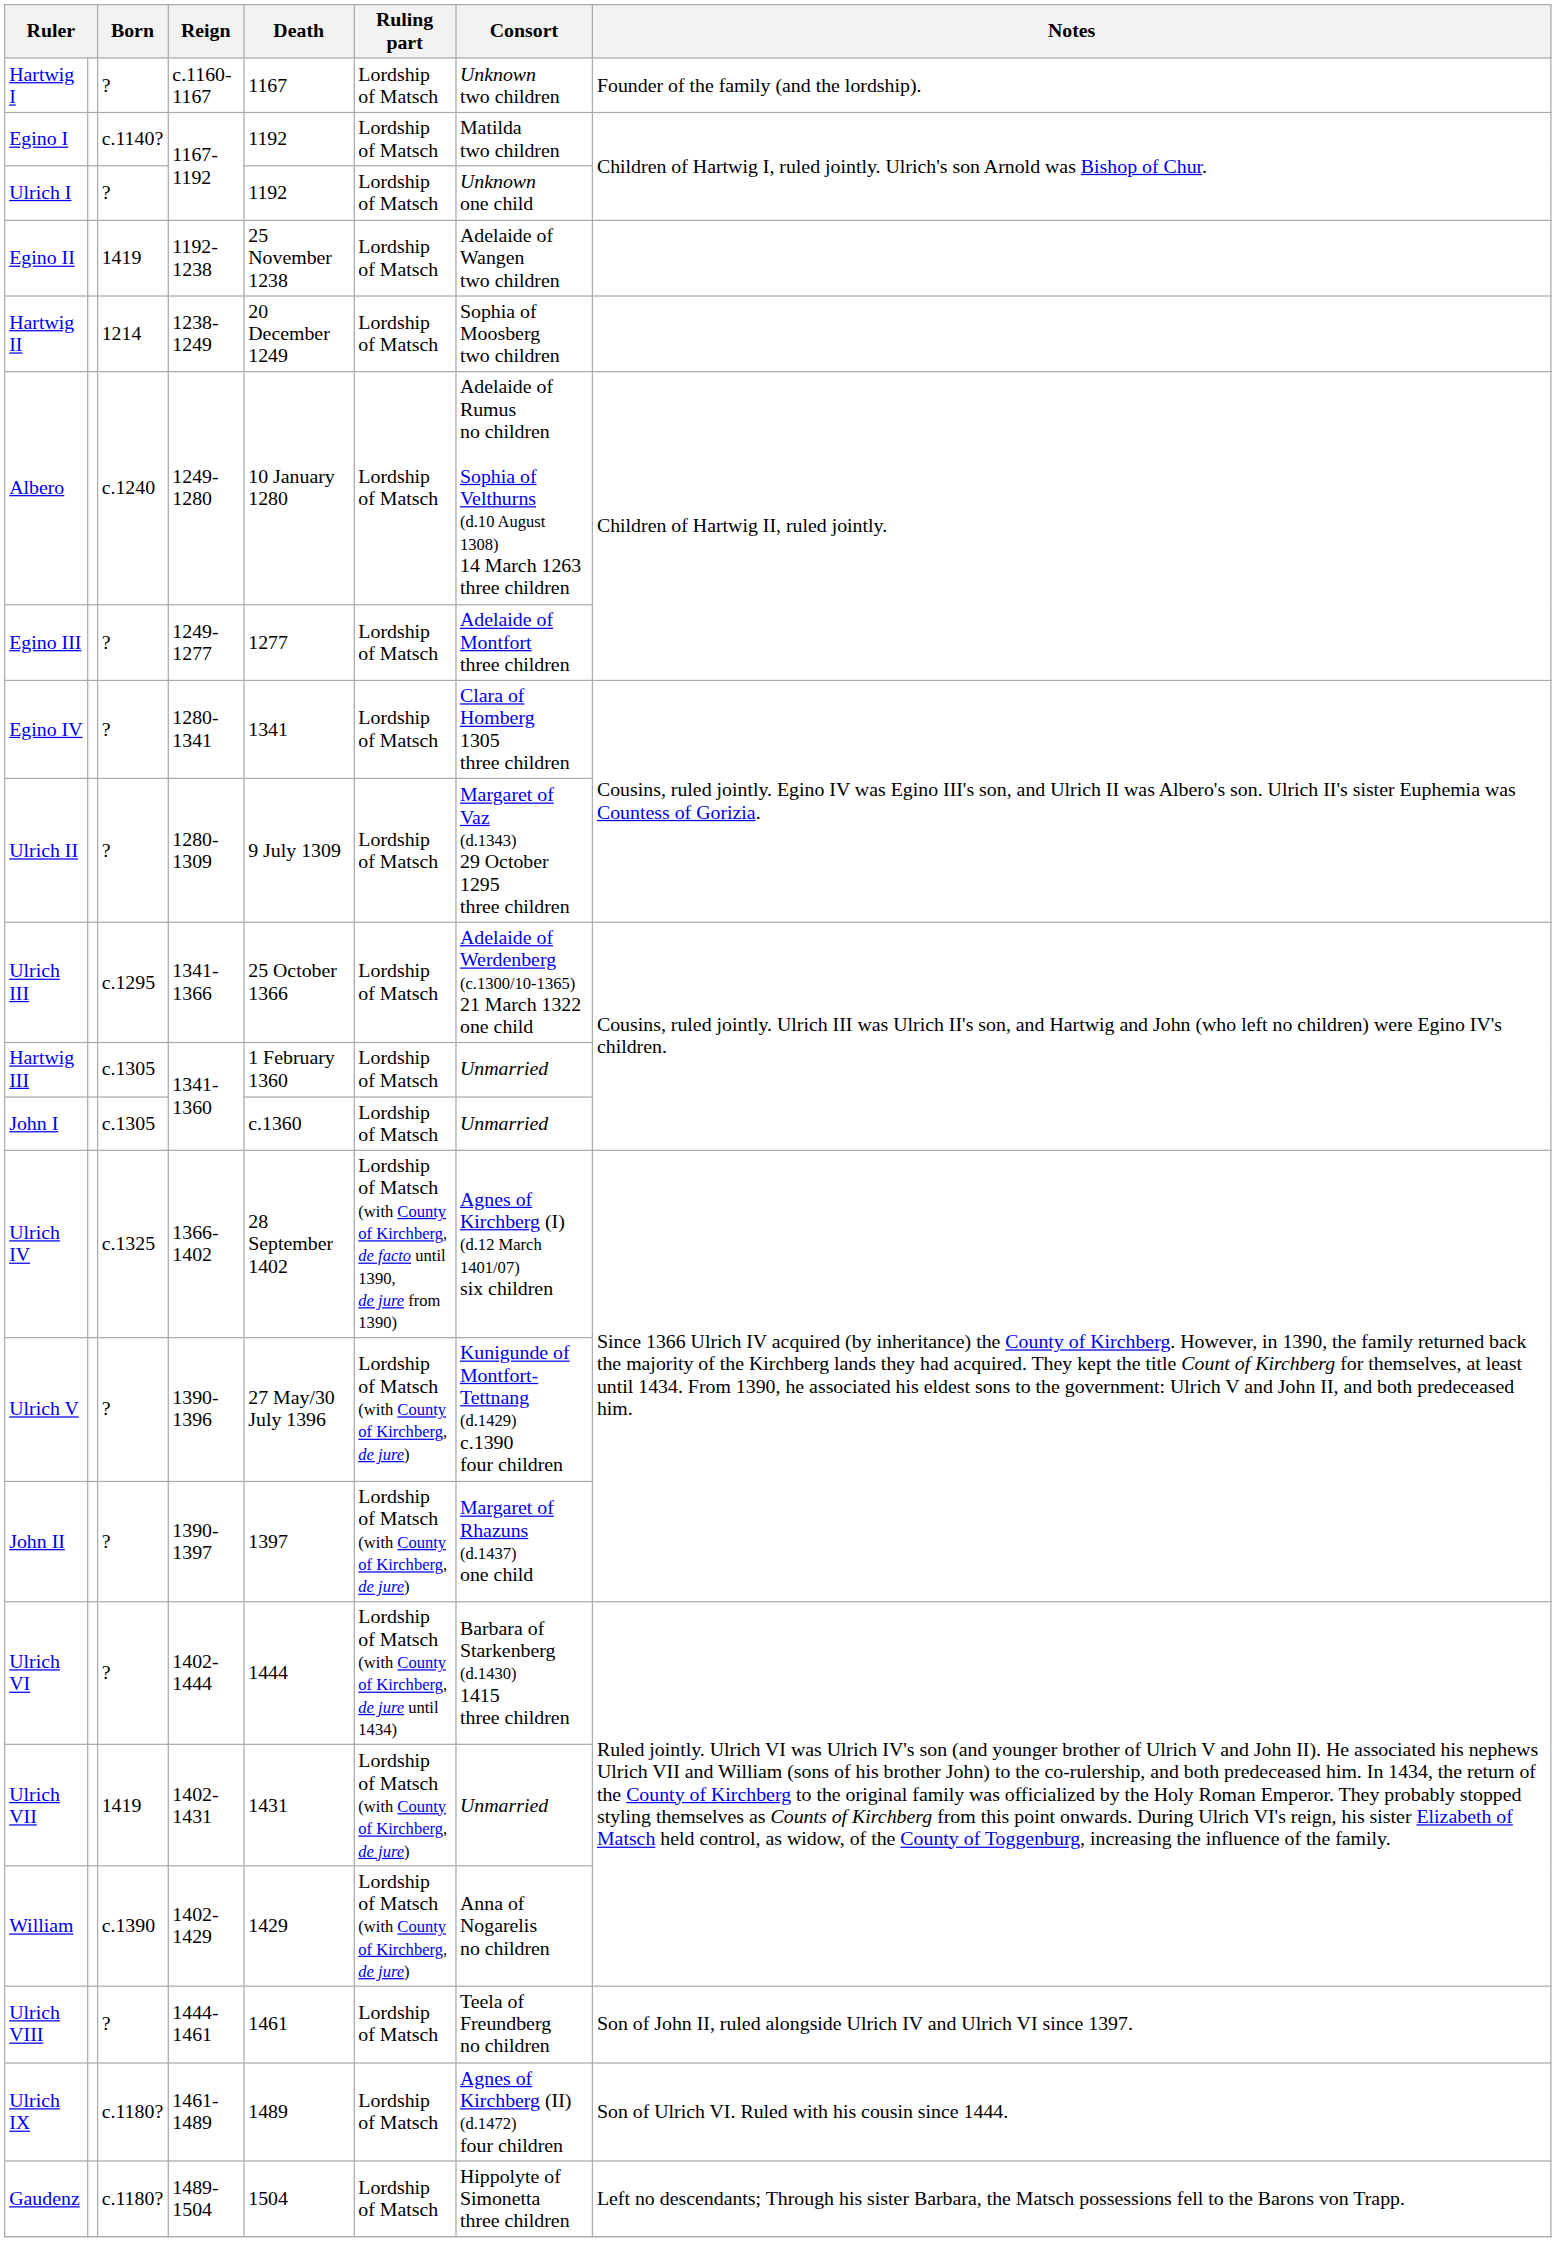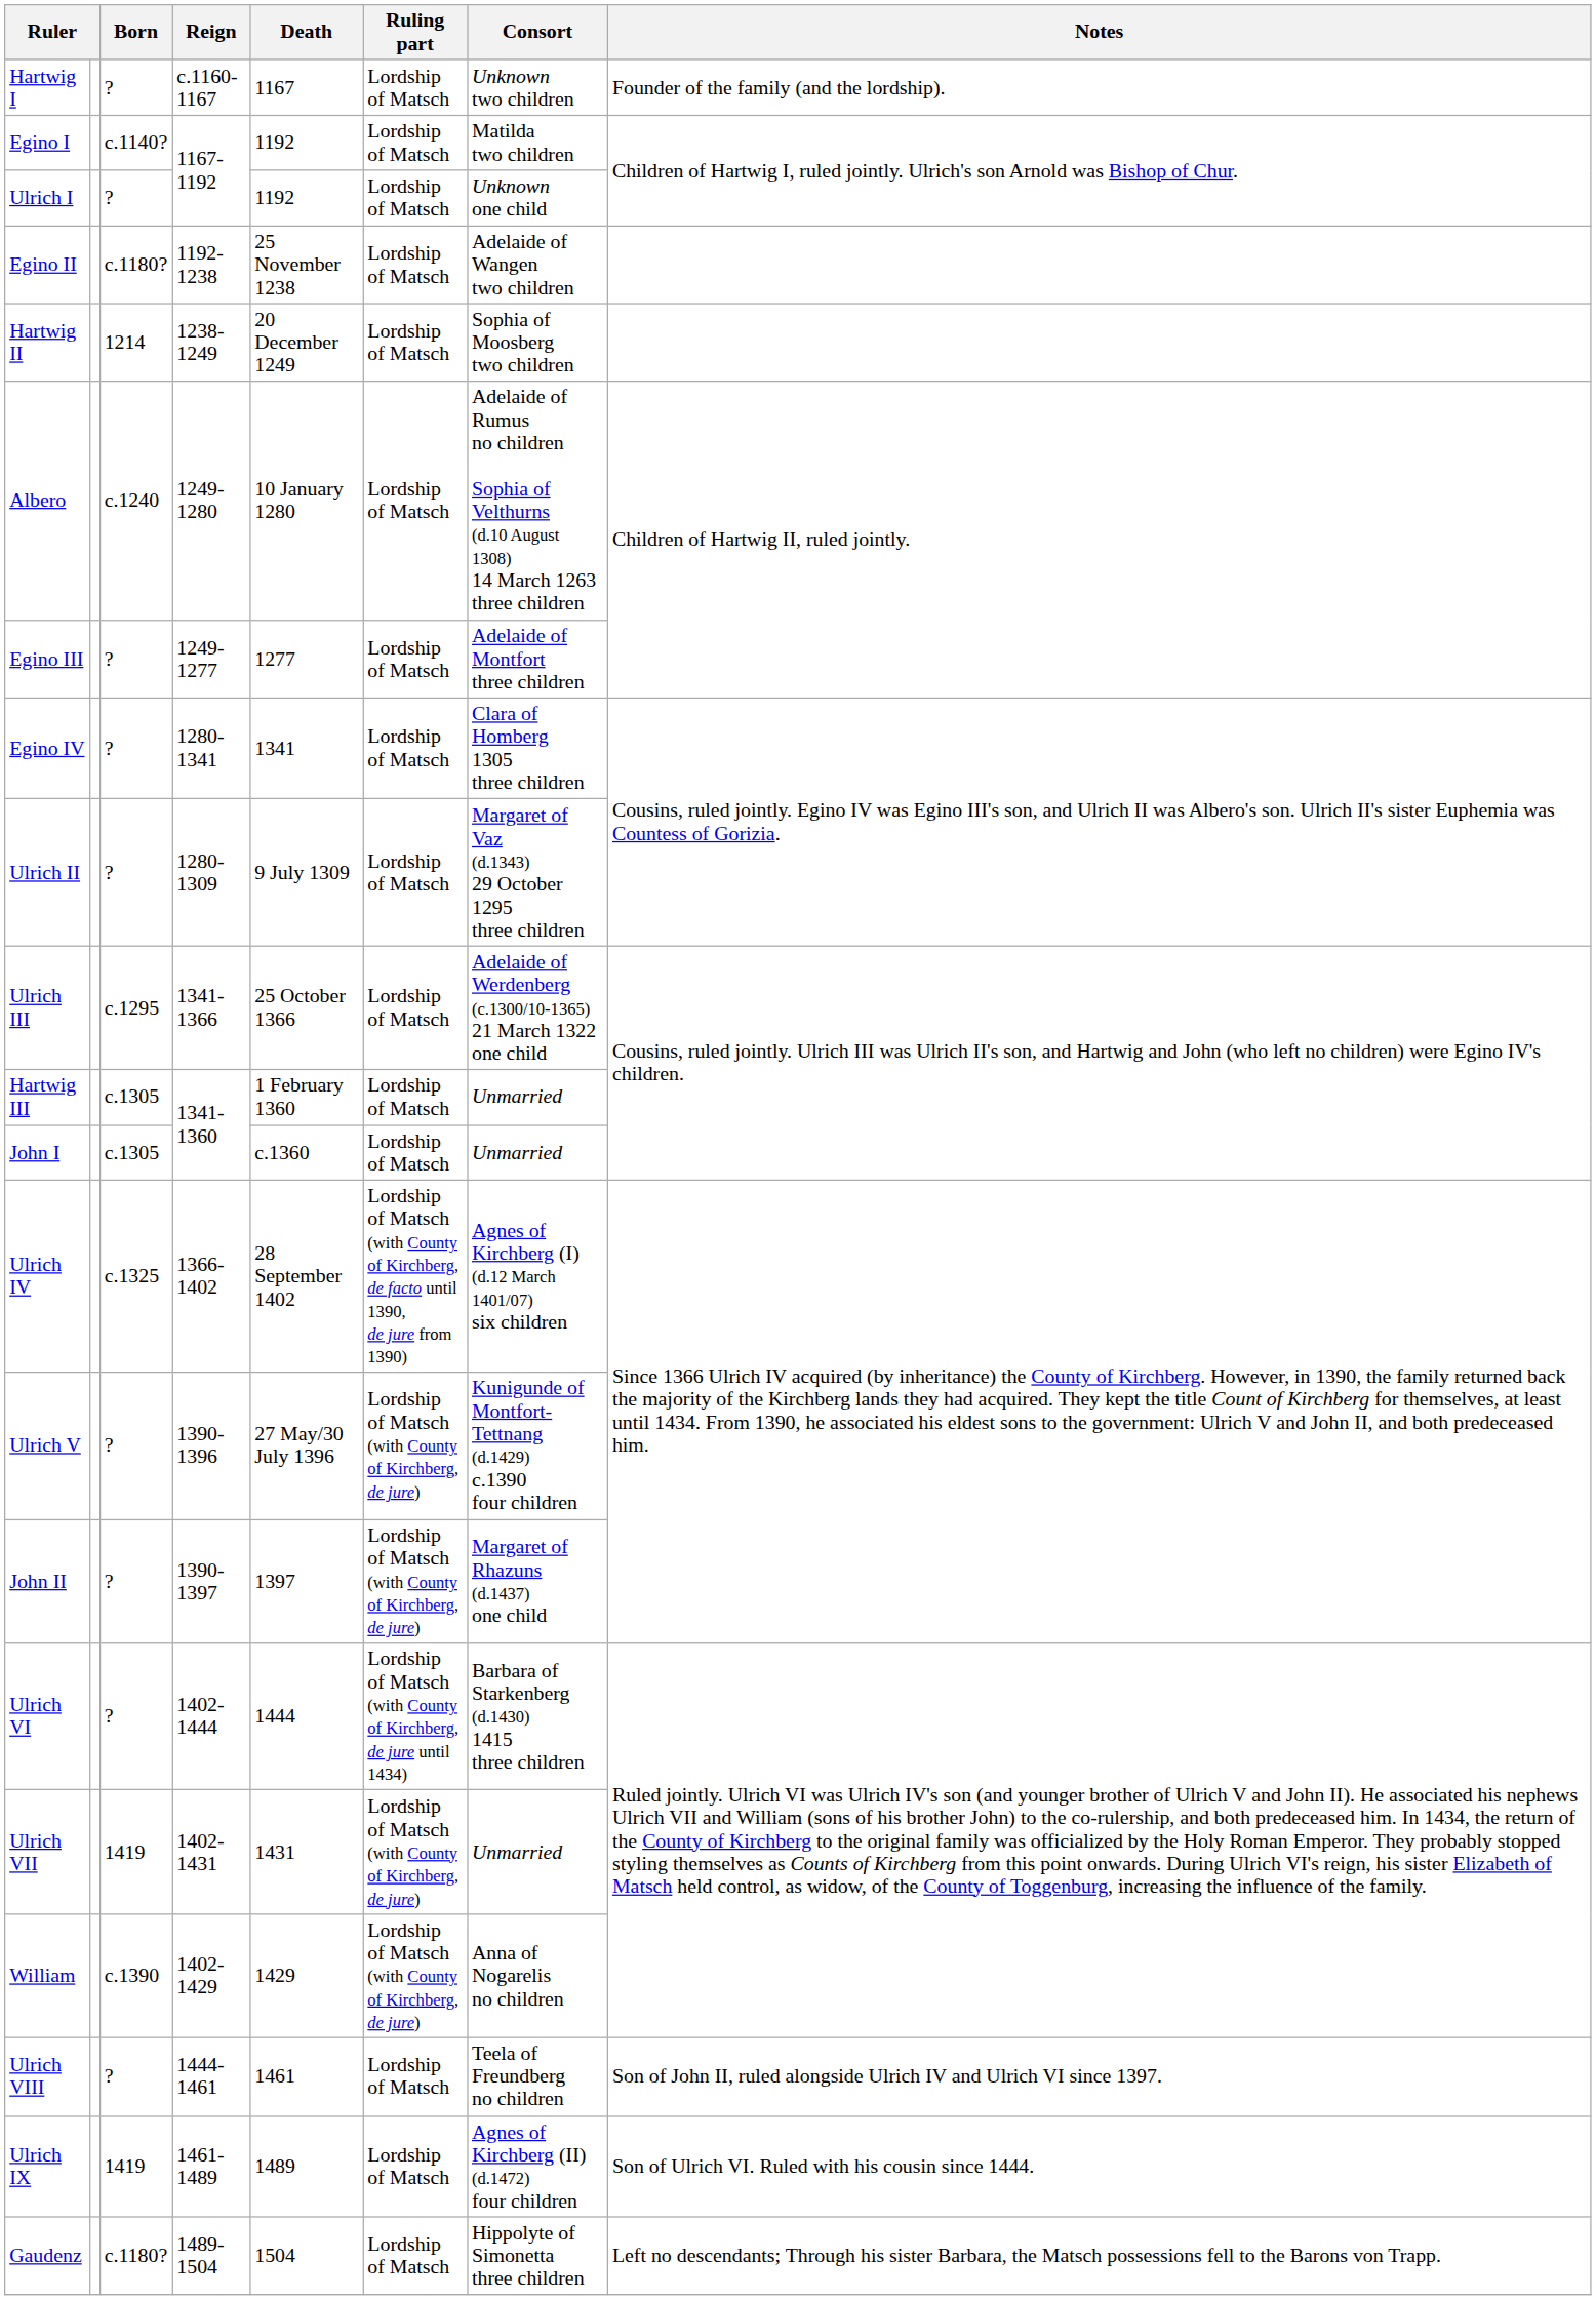 <table class="wikitable">
 <tr>
 <th colspan=2>Ruler</th>
 <th>Born</th>
 <th>Reign</th>
 <th>Death</th>
 <th>Ruling part</th>
 <th>Consort</th>
 <th>Notes</th>
 </tr>
 <tr style="background:#fff;">
 <td><a href='#'>Hartwig I</a></td>
 <td></td>
 <td>?</td>
 <td>c.1160-1167</td>
 <td>1167</td>
 <td>Lordship of Matsch</td>
 <td><em>Unknown</em><br>two children</td>
 <td>Founder of the family (and the lordship).</td>
 </tr>
 <tr style="background:#fff;">
 <td><a href='#'>Egino I</a></td>
 <td></td>
 <td>c.1140?</td>
 <td rowspan="2">1167-1192</td>
 <td>1192</td>
 <td>Lordship of Matsch</td>
 <td>Matilda<br>two children</td>
 <td rowspan="2">Children of Hartwig I, ruled jointly. Ulrich's son Arnold was <a href='#'>Bishop of Chur</a>.</td>
 </tr>
 <tr style="background:#fff;">
 <td><a href='#'>Ulrich I</a></td>
 <td></td>
 <td>?</td>
 <td>1192</td>
 <td>Lordship of Matsch</td>
 <td><em>Unknown</em><br>one child</td>
 </tr>
 <tr style="background:#fff;">
 <td><a href='#'>Egino II</a></td>
 <td></td>
-<td>1419</td>
+<td>c.1180?</td>
 <td>1192-1238</td>
 <td>25 November 1238</td>
 <td>Lordship of Matsch</td>
 <td>Adelaide of Wangen<br>two children</td>
 <td></td>
 </tr>
 <tr style="background:#fff;">
 <td><a href='#'>Hartwig II</a></td>
 <td></td>
 <td>1214</td>
 <td>1238-1249</td>
 <td>20 December 1249</td>
 <td>Lordship of Matsch</td>
 <td>Sophia of Moosberg<br>two children</td>
 <td></td>
 </tr>
 <tr style="background:#fff;">
 <td><a href='#'>Albero</a></td>
 <td></td>
 <td>c.1240</td>
 <td>1249-1280</td>
 <td>10 January 1280</td>
 <td>Lordship of Matsch</td>
 <td>Adelaide of Rumus<br>no children<br><br><a href='#'>Sophia of Velthurns</a><br><small>(d.10 August 1308)</small><br>14 March 1263<br>three children</td>
 <td rowspan="2">Children of Hartwig II, ruled jointly.</td>
 </tr>
 <tr style="background:#fff;">
 <td><a href='#'>Egino III</a></td>
 <td></td>
 <td>?</td>
 <td>1249-1277</td>
 <td>1277</td>
 <td>Lordship of Matsch</td>
 <td><a href='#'>Adelaide of Montfort</a><br>three children</td>
 </tr>
 <tr style="background:#fff;">
 <td><a href='#'>Egino IV</a></td>
 <td></td>
 <td>?</td>
 <td>1280-1341</td>
 <td>1341</td>
 <td>Lordship of Matsch</td>
 <td><a href='#'>Clara of Homberg</a><br>1305<br>three children</td>
 <td rowspan="2">Cousins, ruled jointly. Egino IV was Egino III's son, and Ulrich II was Albero's son. Ulrich II's sister Euphemia was <a href='#'>Countess of Gorizia</a>.</td>
 </tr>
 <tr style="background:#fff;">
 <td><a href='#'>Ulrich II</a></td>
 <td></td>
 <td>?</td>
 <td>1280-1309</td>
 <td>9 July 1309</td>
 <td>Lordship of Matsch</td>
 <td><a href='#'>Margaret of Vaz</a><br><small>(d.1343)</small><br>29 October 1295<br>three children</td>
 </tr>
 <tr style="background:#fff;">
 <td><a href='#'>Ulrich III</a></td>
 <td></td>
 <td>c.1295</td>
 <td>1341-1366</td>
 <td>25 October 1366</td>
 <td>Lordship of Matsch</td>
 <td><a href='#'>Adelaide of Werdenberg</a><br><small>(c.1300/10-1365)</small><br>21 March 1322<br>one child</td>
 <td rowspan="3">Cousins, ruled jointly. Ulrich III was Ulrich II's son, and Hartwig and John (who left no children) were Egino IV's children.</td>
 </tr>
 <tr style="background:#fff;">
 <td><a href='#'>Hartwig III</a></td>
 <td></td>
 <td>c.1305</td>
 <td rowspan="2">1341-1360</td>
 <td>1 February 1360</td>
 <td>Lordship of Matsch</td>
 <td><em>Unmarried</em></td>
 </tr>
 <tr style="background:#fff;">
 <td><a href='#'>John I</a></td>
 <td></td>
 <td>c.1305</td>
 <td>c.1360</td>
 <td>Lordship of Matsch</td>
 <td><em>Unmarried</em></td>
 </tr>
 <tr style="background:#fff;">
 <td><a href='#'>Ulrich IV</a></td>
 <td></td>
 <td>c.1325</td>
 <td>1366-1402</td>
 <td>28 September 1402</td>
 <td>Lordship of Matsch<br><small>(with <a href='#'>County of Kirchberg</a>,<br><em><a href='#'>de facto</a></em> until 1390,<br><em><a href='#'>de jure</a></em> from 1390)</small></td>
 <td><a href='#'>Agnes of Kirchberg</a> (I)<br><small>(d.12 March 1401/07)</small><br>six children</td>
 <td rowspan="3">Since 1366 Ulrich IV acquired (by inheritance) the <a href='#'>County of Kirchberg</a>. However, in 1390, the family returned back the majority of the Kirchberg lands they had acquired. They kept the title <em>Count of Kirchberg</em> for themselves, at least until 1434. From 1390, he associated his eldest sons to the government: Ulrich V and John II, and both predeceased him.</td>
 </tr>
 <tr style="background:#fff;">
 <td><a href='#'>Ulrich V</a></td>
 <td></td>
 <td>?</td>
 <td>1390-1396</td>
 <td>27 May/30 July 1396</td>
 <td>Lordship of Matsch<br><small>(with <a href='#'>County of Kirchberg</a>,<br><em><a href='#'>de jure</a></em>)</small></td>
 <td><a href='#'>Kunigunde of Montfort-Tettnang</a><br><small>(d.1429)</small><br>c.1390<br>four children</td>
 </tr>
 <tr style="background:#fff;">
 <td><a href='#'>John II</a></td>
 <td></td>
 <td>?</td>
 <td>1390-1397</td>
 <td>1397</td>
 <td>Lordship of Matsch<br><small>(with <a href='#'>County of Kirchberg</a>,<br><em><a href='#'>de jure</a></em>)</small></td>
 <td><a href='#'>Margaret of Rhazuns</a><br><small>(d.1437)</small><br>one child</td>
 </tr>
 <tr style="background:#fff;">
 <td><a href='#'>Ulrich VI</a></td>
 <td></td>
 <td>?</td>
 <td>1402-1444</td>
 <td>1444</td>
 <td>Lordship of Matsch<br><small>(with <a href='#'>County of Kirchberg</a>,<br><em><a href='#'>de jure</a></em> until 1434)</small></td>
 <td>Barbara of Starkenberg<br><small>(d.1430)</small><br>1415<br>three children</td>
 <td rowspan="3">Ruled jointly. Ulrich VI was Ulrich IV's son (and younger brother of Ulrich V and John II). He associated his nephews Ulrich VII and William (sons of his brother John) to the co-rulership, and both predeceased him. In 1434, the return of the <a href='#'>County of Kirchberg</a> to the original family was officialized by the Holy Roman Emperor. They probably stopped styling themselves as <em>Counts of Kirchberg</em> from this point onwards. During Ulrich VI's reign, his sister <a href='#'>Elizabeth of Matsch</a> held control, as widow, of the <a href='#'>County of Toggenburg</a>, increasing the influence of the family.</td>
 </tr>
 <tr style="background:#fff;">
 <td><a href='#'>Ulrich VII</a></td>
 <td></td>
 <td>1419</td>
 <td>1402-1431</td>
 <td>1431</td>
 <td>Lordship of Matsch<br><small>(with <a href='#'>County of Kirchberg</a>,<br><em><a href='#'>de jure</a></em>)</small></td>
 <td><em>Unmarried</em></td>
 </tr>
 <tr style="background:#fff;">
 <td><a href='#'>William</a></td>
 <td></td>
 <td>c.1390</td>
 <td>1402-1429</td>
 <td>1429</td>
 <td>Lordship of Matsch<br><small>(with <a href='#'>County of Kirchberg</a>,<br><em><a href='#'>de jure</a></em>)</small></td>
 <td>Anna of Nogarelis<br>no children</td>
 </tr>
 <tr style="background:#fff;">
 <td><a href='#'>Ulrich VIII</a></td>
 <td></td>
 <td>?</td>
 <td>1444-1461</td>
 <td>1461</td>
 <td>Lordship of Matsch</td>
 <td>Teela of Freundberg<br>no children</td>
 <td>Son of John II, ruled alongside Ulrich IV and Ulrich VI since 1397.</td>
 </tr>
 <tr style="background:#fff;">
 <td><a href='#'>Ulrich IX</a></td>
 <td></td>
-<td>c.1180?</td>
+<td>1419</td>
 <td>1461-1489</td>
 <td>1489</td>
 <td>Lordship of Matsch</td>
 <td><a href='#'>Agnes of Kirchberg</a> (II)<br><small>(d.1472)</small><br>four children</td>
 <td>Son of Ulrich VI. Ruled with his cousin since 1444.</td>
 </tr>
 <tr style="background:#fff;">
 <td><a href='#'>Gaudenz</a></td>
 <td></td>
 <td>c.1180?</td>
 <td>1489-1504</td>
 <td>1504</td>
 <td>Lordship of Matsch</td>
 <td>Hippolyte of Simonetta<br>three children</td>
 <td>Left no descendants; Through his sister Barbara, the Matsch possessions fell to the Barons von Trapp.</td>
 </tr>
 <tr>
 </tr>
 </table>
